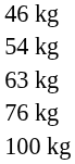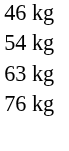 <table>
 <tr>
 <td>46 kg<br></td>
 <td></td>
 <td></td>
 <td></td>
 </tr>
 <tr>
 <td>54 kg<br></td>
 <td></td>
 <td></td>
 <td></td>
 </tr>
 <tr>
 <td>63 kg<br></td>
 <td></td>
 <td></td>
 <td></td>
 </tr>
 <tr>
 <td>76 kg<br></td>
 <td></td>
 <td></td>
 <td></td>
 </tr>
-<tr>
-<td>100 kg<br></td>
-<td></td>
-<td></td>
-<td></td>
-</tr>
 </table>
